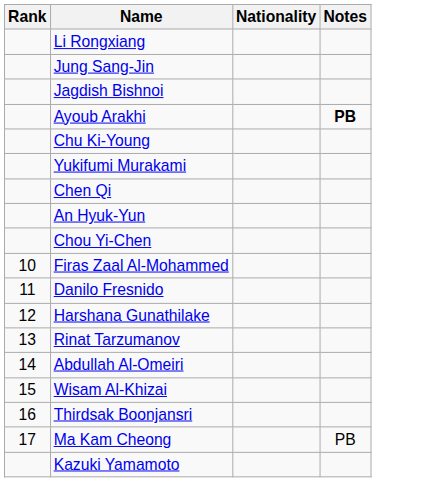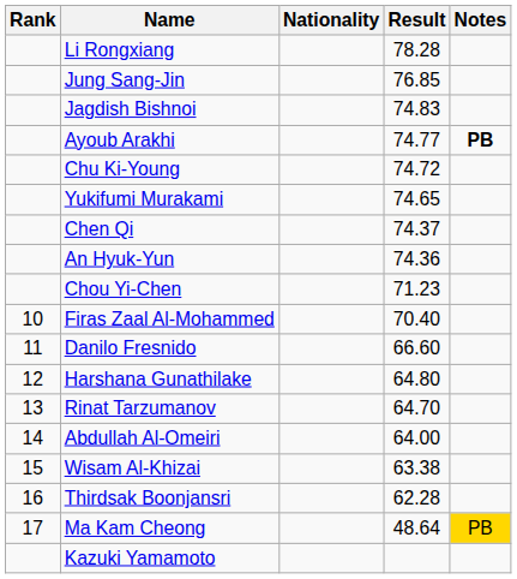 <table class="wikitable sortable" style="text-align:center">
 <tr>
 <th>Rank</th>
 <th>Name</th>
 <th>Nationality</th>
+<th>Result</th>
 <th>Notes</th>
 </tr>
 <tr>
 <td></td>
 <td align=left><a href='#'>Li Rongxiang</a></td>
 <td align=left></td>
+<td>78.28</td>
 <td></td>
 </tr>
 <tr>
 <td></td>
 <td align=left><a href='#'>Jung Sang-Jin</a></td>
 <td align=left></td>
+<td>76.85</td>
 <td></td>
 </tr>
 <tr>
 <td></td>
 <td align=left><a href='#'>Jagdish Bishnoi</a></td>
 <td align=left></td>
+<td>74.83</td>
 <td></td>
 </tr>
 <tr>
 <td></td>
 <td align=left><a href='#'>Ayoub Arakhi</a></td>
 <td align=left></td>
+<td>74.77</td>
 <td><strong>PB</strong></td>
 </tr>
 <tr>
 <td></td>
 <td align=left><a href='#'>Chu Ki-Young</a></td>
 <td align=left></td>
+<td>74.72</td>
 <td></td>
 </tr>
 <tr>
 <td></td>
 <td align=left><a href='#'>Yukifumi Murakami</a></td>
 <td align=left></td>
+<td>74.65</td>
 <td></td>
 </tr>
 <tr>
 <td></td>
 <td align=left><a href='#'>Chen Qi</a></td>
 <td align=left></td>
+<td>74.37</td>
 <td></td>
 </tr>
 <tr>
 <td></td>
 <td align=left><a href='#'>An Hyuk-Yun</a></td>
 <td align=left></td>
+<td>74.36</td>
 <td></td>
 </tr>
 <tr>
 <td></td>
 <td align=left><a href='#'>Chou Yi-Chen</a></td>
 <td align=left></td>
+<td>71.23</td>
 <td></td>
 </tr>
 <tr>
 <td>10</td>
 <td align=left><a href='#'>Firas Zaal Al-Mohammed</a></td>
 <td align=left></td>
+<td>70.40</td>
 <td></td>
 </tr>
 <tr>
 <td>11</td>
 <td align=left><a href='#'>Danilo Fresnido</a></td>
 <td align=left></td>
+<td>66.60</td>
 <td></td>
 </tr>
 <tr>
 <td>12</td>
 <td align=left><a href='#'>Harshana Gunathilake</a></td>
 <td align=left></td>
+<td>64.80</td>
 <td></td>
 </tr>
 <tr>
 <td>13</td>
 <td align=left><a href='#'>Rinat Tarzumanov</a></td>
 <td align=left></td>
+<td>64.70</td>
 <td></td>
 </tr>
 <tr>
 <td>14</td>
 <td align=left><a href='#'>Abdullah Al-Omeiri</a></td>
 <td align=left></td>
+<td>64.00</td>
 <td></td>
 </tr>
 <tr>
 <td>15</td>
 <td align=left><a href='#'>Wisam Al-Khizai</a></td>
 <td align=left></td>
+<td>63.38</td>
 <td></td>
 </tr>
 <tr>
 <td>16</td>
 <td align=left><a href='#'>Thirdsak Boonjansri</a></td>
 <td align=left></td>
+<td>62.28</td>
 <td></td>
 </tr>
 <tr>
 <td>17</td>
 <td align=left><a href='#'>Ma Kam Cheong</a></td>
 <td align=left></td>
-<td>PB</td>
+<td>48.64</td>
+<td style="background: gold;">PB</td>
 </tr>
 <tr>
 <td></td>
 <td align=left><a href='#'>Kazuki Yamamoto</a></td>
 <td align=left></td>
 <td></td>
+<td></td>
 </tr>
 </table>
